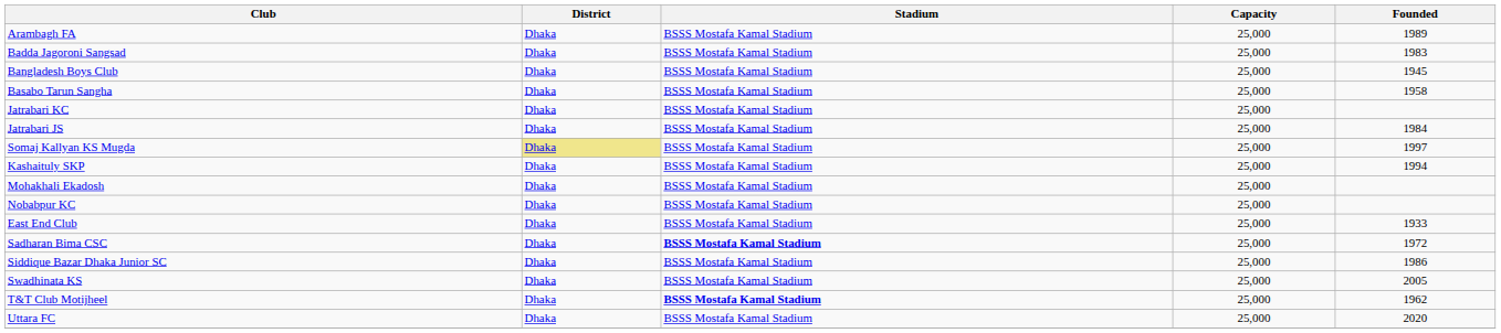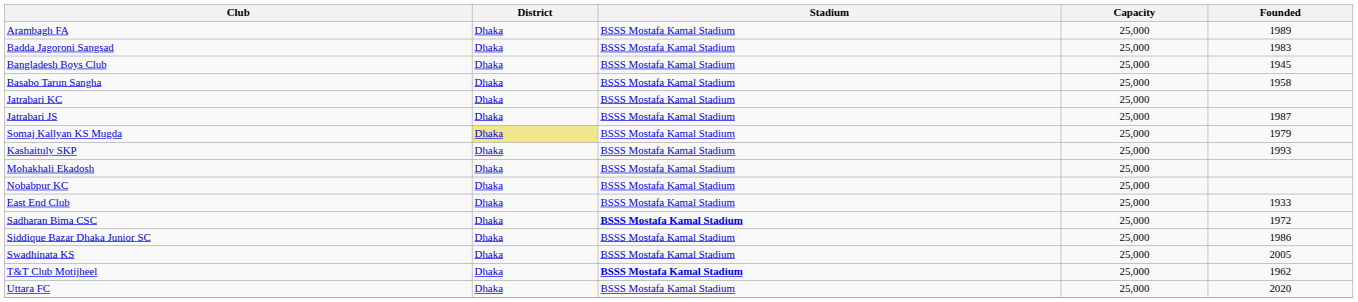 <table class="wikitable sortable" style="width:100%; text-align:left">
 <tr>
 <th>Club</th>
 <th>District</th>
 <th>Stadium</th>
 <th>Capacity</th>
 <th>Founded</th>
 </tr>
 <tr>
 <td><a href='#'>Arambagh FA</a></td>
 <td><a href='#'>Dhaka</a></td>
 <td><a href='#'>BSSS Mostafa Kamal Stadium</a></td>
 <td align="center">25,000</td>
 <td align="center">1989</td>
 </tr>
 <tr>
 <td><a href='#'>Badda Jagoroni Sangsad</a></td>
 <td><a href='#'>Dhaka</a></td>
 <td><a href='#'>BSSS Mostafa Kamal Stadium</a></td>
 <td align="center">25,000</td>
 <td align="center">1983</td>
 </tr>
 <tr>
 <td><a href='#'>Bangladesh Boys Club</a></td>
 <td><a href='#'>Dhaka</a></td>
 <td><a href='#'>BSSS Mostafa Kamal Stadium</a></td>
 <td align="center">25,000</td>
 <td align="center">1945</td>
 </tr>
 <tr>
 <td><a href='#'>Basabo Tarun Sangha</a></td>
 <td><a href='#'>Dhaka</a></td>
 <td><a href='#'>BSSS Mostafa Kamal Stadium</a></td>
 <td align="center">25,000</td>
 <td align="center">1958</td>
 </tr>
 <tr>
 <td><a href='#'>Jatrabari KC</a></td>
 <td><a href='#'>Dhaka</a></td>
 <td><a href='#'>BSSS Mostafa Kamal Stadium</a></td>
 <td align="center">25,000</td>
 <td align="center"></td>
 </tr>
 <tr>
 <td><a href='#'>Jatrabari JS</a></td>
 <td><a href='#'>Dhaka</a></td>
 <td><a href='#'>BSSS Mostafa Kamal Stadium</a></td>
 <td align="center">25,000</td>
-<td align="center">1984</td>
+<td align="center">1987</td>
 </tr>
 <tr>
 <td><a href='#'>Somaj Kallyan KS Mugda</a></td>
 <td style="background: khaki;"><a href='#'>Dhaka</a></td>
 <td><a href='#'>BSSS Mostafa Kamal Stadium</a></td>
 <td align="center">25,000</td>
-<td align="center">1997</td>
+<td align="center">1979</td>
 </tr>
 <tr>
 <td><a href='#'>Kashaituly SKP</a></td>
 <td><a href='#'>Dhaka</a></td>
 <td><a href='#'>BSSS Mostafa Kamal Stadium</a></td>
 <td align="center">25,000</td>
-<td align="center">1994</td>
+<td align="center">1993</td>
 </tr>
 <tr>
 <td><a href='#'>Mohakhali Ekadosh</a></td>
 <td><a href='#'>Dhaka</a></td>
 <td><a href='#'>BSSS Mostafa Kamal Stadium</a></td>
 <td align="center">25,000</td>
 <td align="center"></td>
 </tr>
 <tr>
 <td><a href='#'>Nobabpur KC</a></td>
 <td><a href='#'>Dhaka</a></td>
 <td><a href='#'>BSSS Mostafa Kamal Stadium</a></td>
 <td align="center">25,000</td>
 <td align="center"></td>
 </tr>
 <tr>
 <td><a href='#'>East End Club</a></td>
 <td><a href='#'>Dhaka</a></td>
 <td><a href='#'>BSSS Mostafa Kamal Stadium</a></td>
 <td align="center">25,000</td>
 <td align="center">1933</td>
 </tr>
 <tr>
 <td><a href='#'>Sadharan Bima CSC</a></td>
 <td><a href='#'>Dhaka</a></td>
 <td><strong><a href='#'>BSSS Mostafa Kamal Stadium</a></strong></td>
 <td align="center">25,000</td>
 <td align="center">1972</td>
 </tr>
 <tr>
 <td><a href='#'>Siddique Bazar Dhaka Junior SC</a></td>
 <td><a href='#'>Dhaka</a></td>
 <td><a href='#'>BSSS Mostafa Kamal Stadium</a></td>
 <td align="center">25,000</td>
 <td align="center">1986</td>
 </tr>
 <tr>
 <td><a href='#'>Swadhinata KS</a></td>
 <td><a href='#'>Dhaka</a></td>
 <td><a href='#'>BSSS Mostafa Kamal Stadium</a></td>
 <td align="center">25,000</td>
 <td align="center">2005</td>
 </tr>
 <tr>
 <td><a href='#'>T&T Club Motijheel</a></td>
 <td><a href='#'>Dhaka</a></td>
 <td><strong><a href='#'>BSSS Mostafa Kamal Stadium</a></strong></td>
 <td align="center">25,000</td>
 <td align="center">1962</td>
 </tr>
 <tr>
 <td><a href='#'>Uttara FC</a></td>
 <td><a href='#'>Dhaka</a></td>
 <td><a href='#'>BSSS Mostafa Kamal Stadium</a></td>
 <td align="center">25,000</td>
 <td align="center">2020</td>
 </tr>
 <tr>
 </tr>
 </table>
